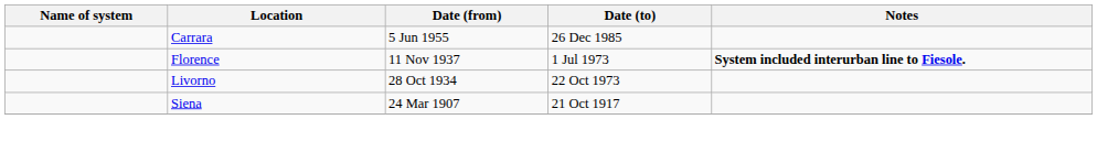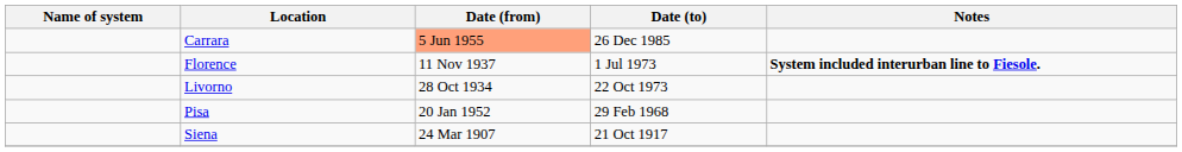 <table class="wikitable" width=100%>
 <tr>
 <th width=15%>Name of system</th>
 <th width=20%>Location</th>
 <th width=15%>Date (from)</th>
 <th width=15%>Date (to)</th>
 <th width=35%>Notes</th>
 </tr>
 <tr>
 <td> </td>
 <td><a href='#'>Carrara</a></td>
-<td>5 Jun 1955</td>
+<td style="background: lightsalmon;">5 Jun 1955</td>
 <td>26 Dec 1985</td>
 <td> </td>
 </tr>
 <tr>
 <td> </td>
 <td><a href='#'>Florence</a></td>
 <td>11 Nov 1937</td>
 <td>1 Jul 1973</td>
 <td><strong>System included interurban line to <a href='#'>Fiesole</a>.</strong></td>
 </tr>
 <tr>
 <td> </td>
 <td><a href='#'>Livorno</a></td>
 <td>28 Oct 1934</td>
 <td>22 Oct 1973</td>
 <td> </td>
 </tr>
 <tr>
 <td> </td>
+<td><a href='#'>Pisa</a></td>
+<td>20 Jan 1952</td>
+<td>29 Feb 1968</td>
+<td> </td>
+</tr>
+<tr>
+<td> </td>
 <td><a href='#'>Siena</a></td>
 <td>24 Mar 1907</td>
 <td>21 Oct 1917</td>
 <td> </td>
 </tr>
 <tr>
 </tr>
 </table>
